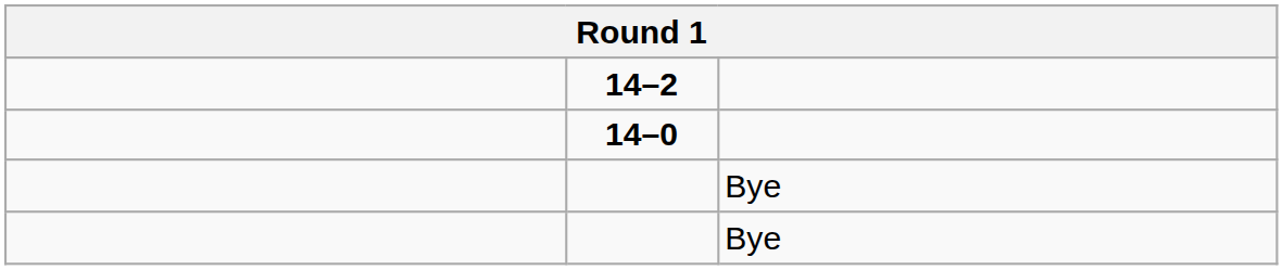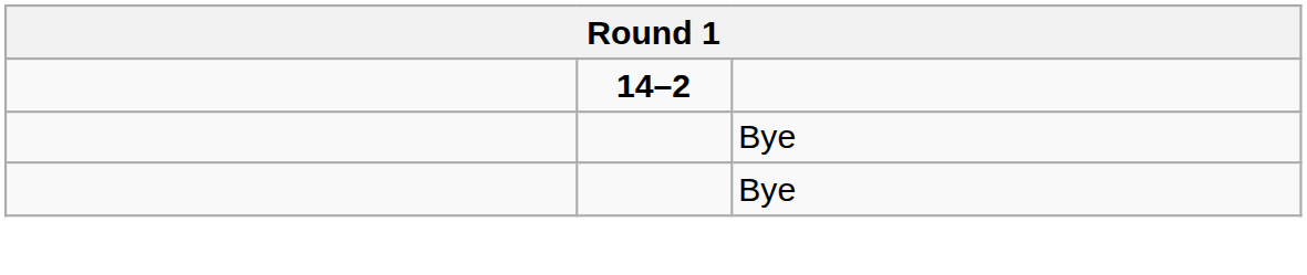 <table class="wikitable" style="text-align: center; font-size:90% ">
 <tr>
 <th colspan=3>Round 1</th>
 </tr>
 <tr>
 <td align=left width="240"><strong></strong></td>
 <td width="60"><strong>14–2</strong></td>
 <td align=left width="240"></td>
-</tr>
-<tr>
-<td align=left><strong></strong></td>
-<td><strong>14–0</strong></td>
-<td align=left></td>
 </tr>
 <tr>
 <td align=left><strong></strong></td>
 <td></td>
 <td align=left>Bye</td>
 </tr>
 <tr>
 <td align=left><strong></strong></td>
 <td></td>
 <td align=left>Bye</td>
 </tr>
 </table>
